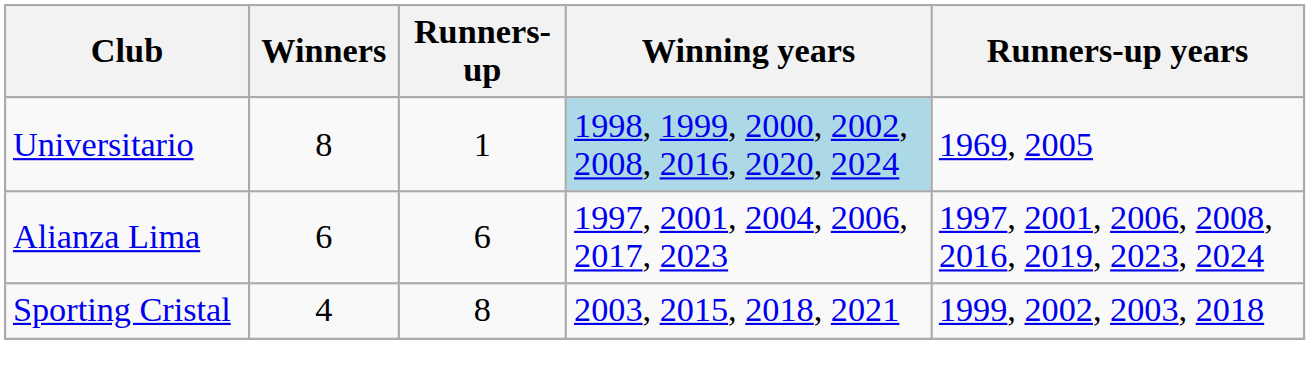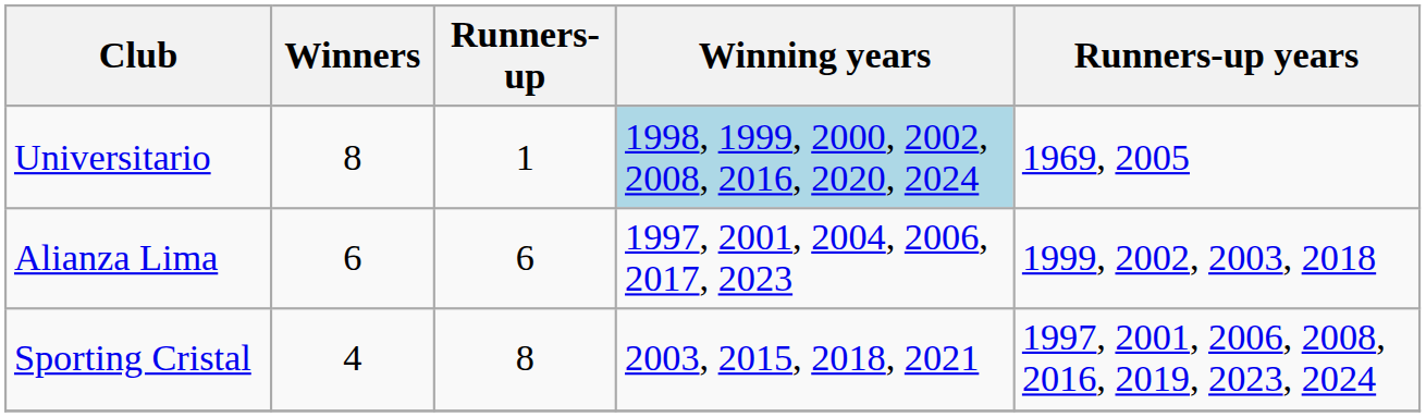 <table class="wikitable sortable">
 <tr>
 <th scope=col width=200>Club</th>
 <th scope=col width=80>Winners</th>
 <th scope=col width=100>Runners-up</th>
 <th scope=col class="unsortable" width=600>Winning years</th>
 <th scope=col class="unsortable" width=600>Runners-up years</th>
 </tr>
 <tr>
 <td><a href='#'>Universitario</a></td>
 <td align=center>8</td>
 <td align=center>1</td>
 <td style="background: lightblue;"><a href='#'>1998</a>, <a href='#'>1999</a>, <a href='#'>2000</a>, <a href='#'>2002</a>, <a href='#'>2008</a>, <a href='#'>2016</a>, <a href='#'>2020</a>, <a href='#'>2024</a></td>
 <td><a href='#'>1969</a>, <a href='#'>2005</a></td>
 </tr>
 <tr>
 <td><a href='#'>Alianza Lima</a></td>
 <td align=center>6</td>
 <td align=center>6</td>
 <td><a href='#'>1997</a>, <a href='#'>2001</a>, <a href='#'>2004</a>, <a href='#'>2006</a>, <a href='#'>2017</a>, <a href='#'>2023</a></td>
-<td><a href='#'>1997</a>, <a href='#'>2001</a>, <a href='#'>2006</a>, <a href='#'>2008</a>, <a href='#'>2016</a>, <a href='#'>2019</a>, <a href='#'>2023</a>, <a href='#'>2024</a></td>
+<td><a href='#'>1999</a>, <a href='#'>2002</a>, <a href='#'>2003</a>, <a href='#'>2018</a></td>
 </tr>
 <tr>
 <td><a href='#'>Sporting Cristal</a></td>
 <td align=center>4</td>
 <td align=center>8</td>
 <td><a href='#'>2003</a>, <a href='#'>2015</a>, <a href='#'>2018</a>, <a href='#'>2021</a></td>
-<td><a href='#'>1999</a>, <a href='#'>2002</a>, <a href='#'>2003</a>, <a href='#'>2018</a></td>
+<td><a href='#'>1997</a>, <a href='#'>2001</a>, <a href='#'>2006</a>, <a href='#'>2008</a>, <a href='#'>2016</a>, <a href='#'>2019</a>, <a href='#'>2023</a>, <a href='#'>2024</a></td>
 </tr>
 <tr>
 </tr>
 </table>
